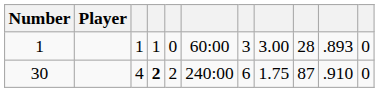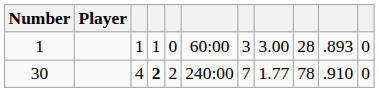 <table class="wikitable sortable" style="text-align:center; padding:4px; border-spacing=0;">
 <tr>
 <th>Number</th>
 <th>Player</th>
 <th></th>
 <th></th>
 <th></th>
 <th></th>
 <th></th>
 <th></th>
 <th></th>
 <th></th>
 <th></th>
 </tr>
 <tr>
 <td>1</td>
 <td align=left></td>
 <td>1</td>
 <td>1</td>
 <td>0</td>
 <td>60:00</td>
 <td>3</td>
 <td>3.00</td>
 <td>28</td>
 <td>.893</td>
 <td>0</td>
 </tr>
 <tr>
 <td>30</td>
 <td align=left></td>
 <td>4</td>
 <td><strong>2</strong></td>
 <td>2</td>
 <td>240:00</td>
-<td>6</td>
-<td>1.75</td>
-<td>87</td>
+<td>7</td>
+<td>1.77</td>
+<td>78</td>
 <td>.910</td>
 <td>0</td>
 </tr>
 </table>
